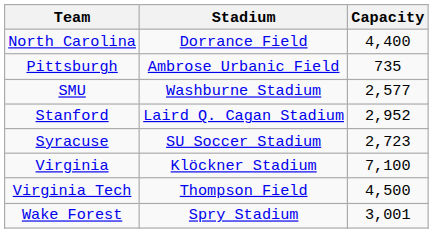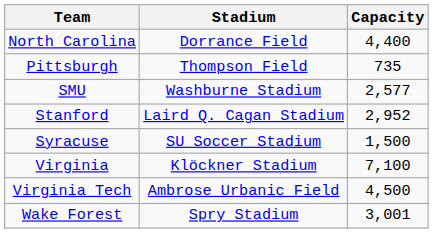 <table class="wikitable sortable" style="text-align:center">
 <tr>
 <th>Team</th>
 <th>Stadium</th>
 <th>Capacity</th>
 </tr>
 <tr>
 <td><a href='#'>North Carolina</a></td>
 <td><a href='#'>Dorrance Field</a></td>
 <td>4,400</td>
 </tr>
 <tr>
 <td><a href='#'>Pittsburgh</a></td>
-<td><a href='#'>Ambrose Urbanic Field</a></td>
+<td><a href='#'>Thompson Field</a></td>
 <td>735</td>
 </tr>
 <tr>
 <td><a href='#'>SMU</a></td>
 <td><a href='#'>Washburne Stadium</a></td>
 <td>2,577</td>
 </tr>
 <tr>
 <td><a href='#'>Stanford</a></td>
 <td><a href='#'>Laird Q. Cagan Stadium</a></td>
 <td>2,952</td>
 </tr>
 <tr>
 <td><a href='#'>Syracuse</a></td>
 <td><a href='#'>SU Soccer Stadium</a></td>
-<td>2,723</td>
+<td>1,500</td>
 </tr>
 <tr>
 <td><a href='#'>Virginia</a></td>
 <td><a href='#'>Klöckner Stadium</a></td>
 <td>7,100</td>
 </tr>
 <tr>
 <td><a href='#'>Virginia Tech</a></td>
-<td><a href='#'>Thompson Field</a></td>
+<td><a href='#'>Ambrose Urbanic Field</a></td>
 <td>4,500</td>
 </tr>
 <tr>
 <td><a href='#'>Wake Forest</a></td>
 <td><a href='#'>Spry Stadium</a></td>
 <td>3,001</td>
 </tr>
 </table>
